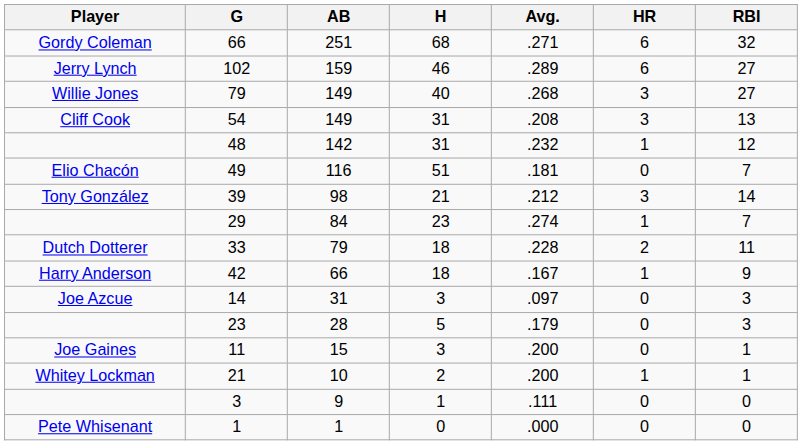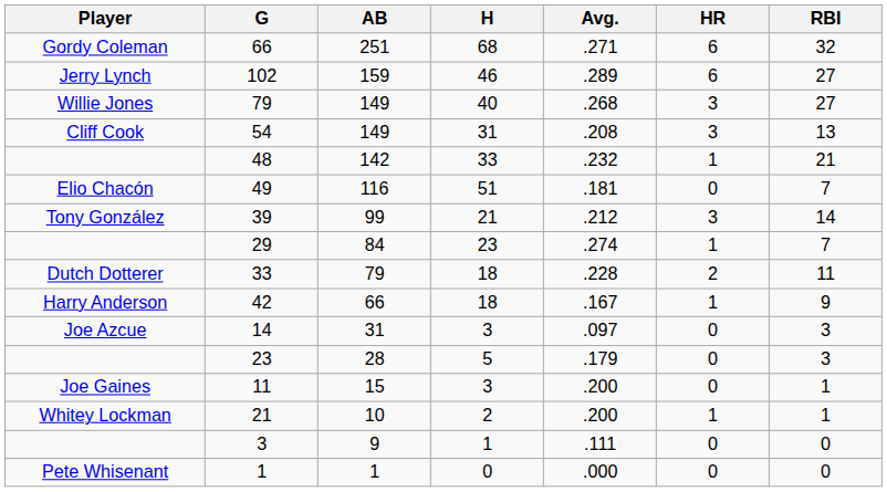 <table class="wikitable sortable">
 <tr>
 <th bgcolor="#DDDDFF" width="16%">Player</th>
 <th bgcolor="#DDDDFF" width="9%">G</th>
 <th bgcolor="#DDDDFF" width="9%">AB</th>
 <th bgcolor="#DDDDFF" width="9%">H</th>
 <th bgcolor="#DDDDFF" width="9%">Avg.</th>
 <th bgcolor="#DDDDFF" width="9%">HR</th>
 <th bgcolor="#DDDDFF" width="9%">RBI</th>
 </tr>
 <tr align="center">
 <td><a href='#'>Gordy Coleman</a></td>
 <td>66</td>
 <td>251</td>
 <td>68</td>
 <td>.271</td>
 <td>6</td>
 <td>32</td>
 </tr>
 <tr align=center>
 <td><a href='#'>Jerry Lynch</a></td>
 <td>102</td>
 <td>159</td>
 <td>46</td>
 <td>.289</td>
 <td>6</td>
 <td>27</td>
 </tr>
 <tr align=center>
 <td><a href='#'>Willie Jones</a></td>
 <td>79</td>
 <td>149</td>
 <td>40</td>
 <td>.268</td>
 <td>3</td>
 <td>27</td>
 </tr>
 <tr align=center>
 <td><a href='#'>Cliff Cook</a></td>
 <td>54</td>
 <td>149</td>
 <td>31</td>
 <td>.208</td>
 <td>3</td>
 <td>13</td>
 </tr>
 <tr align=center>
 <td></td>
 <td>48</td>
 <td>142</td>
-<td>31</td>
+<td>33</td>
 <td>.232</td>
 <td>1</td>
-<td>12</td>
+<td>21</td>
 </tr>
 <tr align="center">
 <td><a href='#'>Elio Chacón</a></td>
 <td>49</td>
 <td>116</td>
 <td>51</td>
 <td>.181</td>
 <td>0</td>
 <td>7</td>
 </tr>
 <tr align=center>
 <td><a href='#'>Tony González</a></td>
 <td>39</td>
-<td>98</td>
+<td>99</td>
 <td>21</td>
 <td>.212</td>
 <td>3</td>
 <td>14</td>
 </tr>
 <tr align=center>
 <td></td>
 <td>29</td>
 <td>84</td>
 <td>23</td>
 <td>.274</td>
 <td>1</td>
 <td>7</td>
 </tr>
 <tr align="center">
 <td><a href='#'>Dutch Dotterer</a></td>
 <td>33</td>
 <td>79</td>
 <td>18</td>
 <td>.228</td>
 <td>2</td>
 <td>11</td>
 </tr>
 <tr align=center>
 <td><a href='#'>Harry Anderson</a></td>
 <td>42</td>
 <td>66</td>
 <td>18</td>
 <td>.167</td>
 <td>1</td>
 <td>9</td>
 </tr>
 <tr align=center>
 <td><a href='#'>Joe Azcue</a></td>
 <td>14</td>
 <td>31</td>
 <td>3</td>
 <td>.097</td>
 <td>0</td>
 <td>3</td>
 </tr>
 <tr align=center>
 <td></td>
 <td>23</td>
 <td>28</td>
 <td>5</td>
 <td>.179</td>
 <td>0</td>
 <td>3</td>
 </tr>
 <tr align="center">
 <td><a href='#'>Joe Gaines</a></td>
 <td>11</td>
 <td>15</td>
 <td>3</td>
 <td>.200</td>
 <td>0</td>
 <td>1</td>
 </tr>
 <tr align=center>
 <td><a href='#'>Whitey Lockman</a></td>
 <td>21</td>
 <td>10</td>
 <td>2</td>
 <td>.200</td>
 <td>1</td>
 <td>1</td>
 </tr>
 <tr align=center>
 <td></td>
 <td>3</td>
 <td>9</td>
 <td>1</td>
 <td>.111</td>
 <td>0</td>
 <td>0</td>
 </tr>
 <tr align="center">
 <td><a href='#'>Pete Whisenant</a></td>
 <td>1</td>
 <td>1</td>
 <td>0</td>
 <td>.000</td>
 <td>0</td>
 <td>0</td>
 </tr>
 </table>
